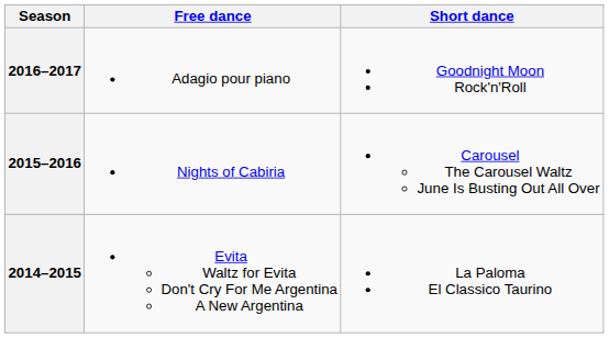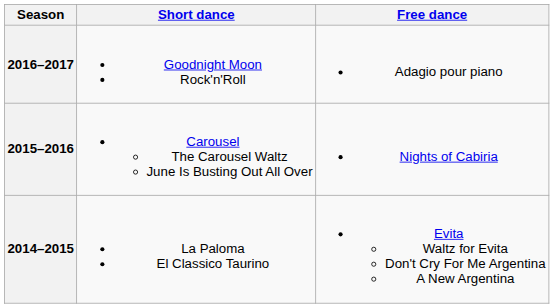 <table class=wikitable style=text-align:center>
 <tr>
 <th>Season</th>
+<th><a href='#'>Short dance</a></th>
 <th><a href='#'>Free dance</a></th>
-<th><a href='#'>Short dance</a></th>
 </tr>
 <tr>
 <th>2016–2017 <br> </th>
+<td><br><ul><li> <a href='#'>Goodnight Moon</a> <br></li><li>Rock'n'Roll</li></ul></td>
 <td><br><ul><li>Adagio pour piano <br></li></ul></td>
-<td><br><ul><li> <a href='#'>Goodnight Moon</a> <br></li><li>Rock'n'Roll</li></ul></td>
 </tr>
 <tr>
 <th>2015–2016 <br> </th>
+<td><br><ul><li><a href='#'>Carousel</a><ul><li>The Carousel Waltz</li><li>June Is Busting Out All Over</li></ul></li></ul></td>
 <td><br><ul><li><a href='#'>Nights of Cabiria</a> <br></li></ul></td>
-<td><br><ul><li><a href='#'>Carousel</a><ul><li>The Carousel Waltz</li><li>June Is Busting Out All Over</li></ul></li></ul></td>
 </tr>
 <tr>
 <th>2014–2015 <br> </th>
+<td><br><ul><li> La Paloma</li><li> El Classico Taurino</li></ul></td>
 <td><br><ul><li><a href='#'>Evita</a> <br><ul><li>Waltz for Evita</li><li>Don't Cry For Me Argentina</li><li>A New Argentina</li></ul></li></ul></td>
-<td><br><ul><li> La Paloma</li><li> El Classico Taurino</li></ul></td>
 </tr>
 </table>
